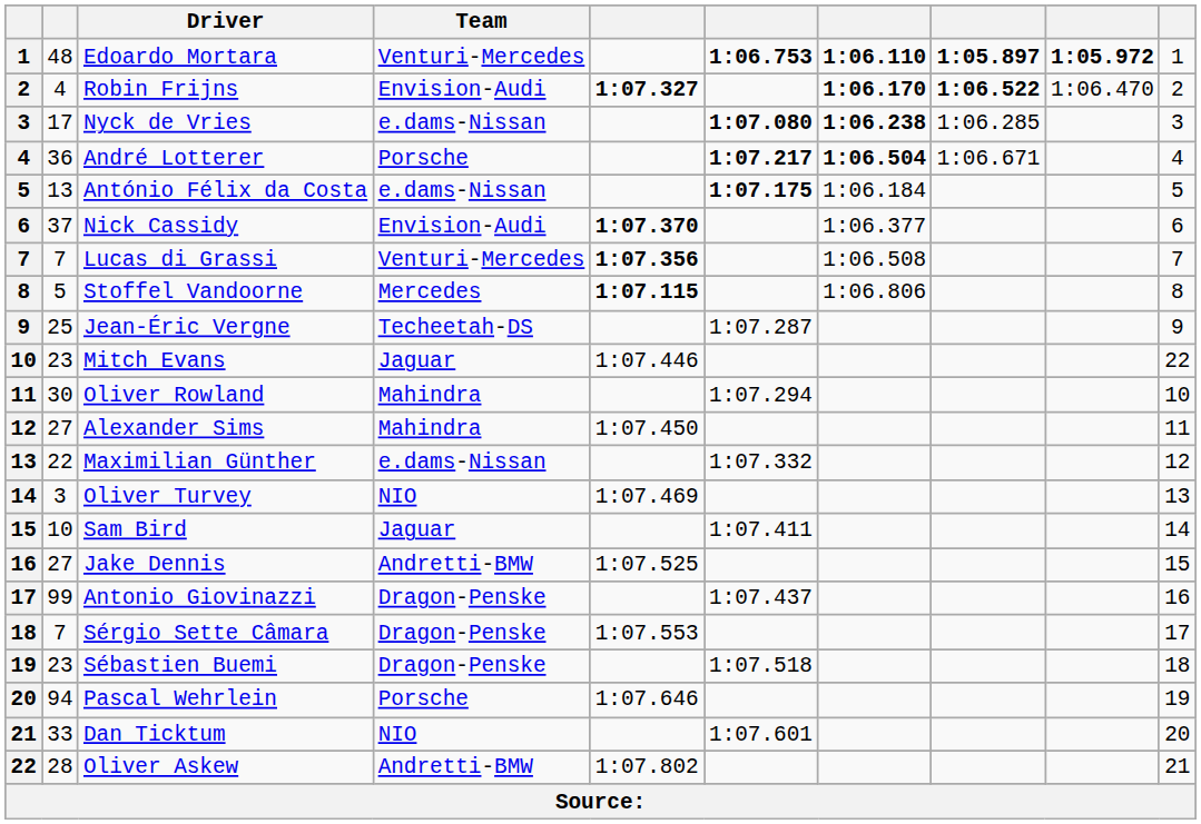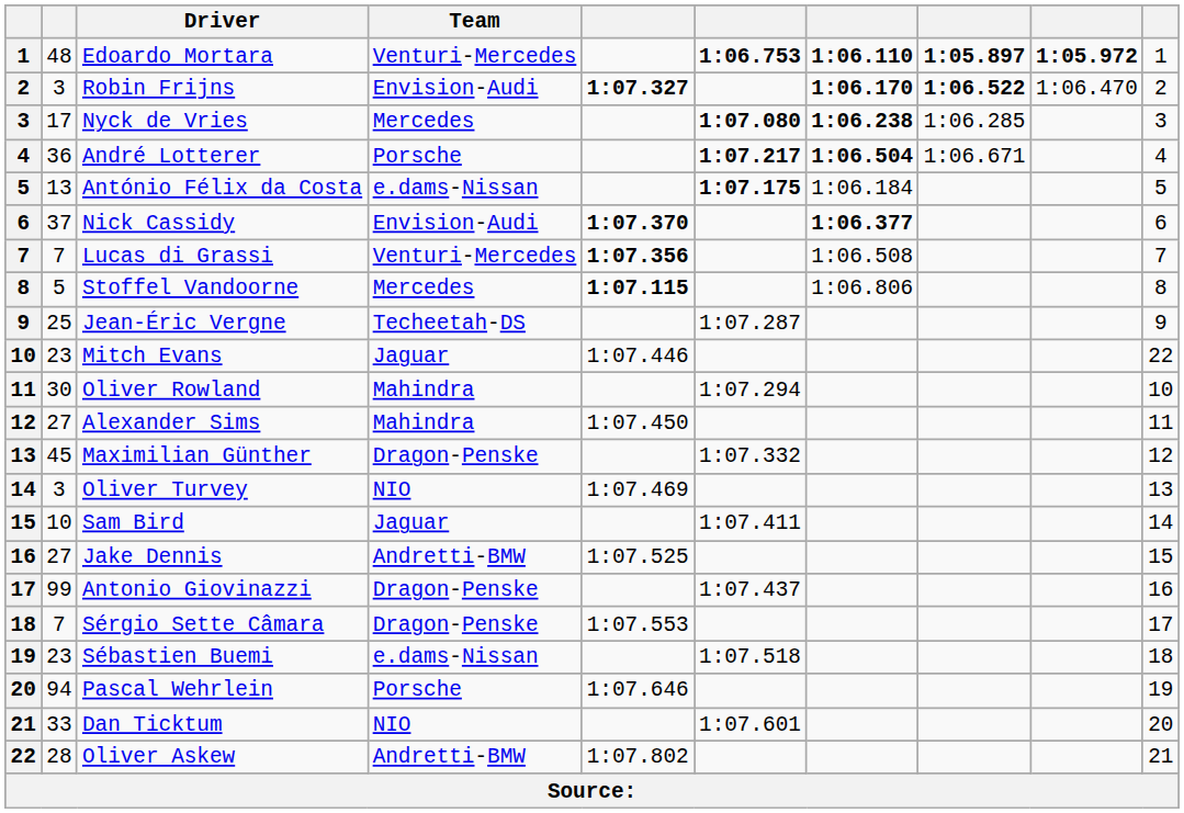 <table class="wikitable sortable" style="font-size: 85%">
 <tr>
 <th scope="col"></th>
 <th scope="col"></th>
 <th scope="col">Driver</th>
 <th scope="col">Team</th>
 <th scope="col"></th>
 <th scope="col"></th>
 <th scope="col"></th>
 <th scope="col"></th>
 <th scope="col"></th>
 <th scope="col"></th>
 </tr>
 <tr>
 <th scope="row">1</th>
 <td align="center">48</td>
 <td data-sort-value="MOR"> <a href='#'>Edoardo Mortara</a></td>
 <td><a href='#'>Venturi</a>-<a href='#'>Mercedes</a></td>
 <td></td>
 <td><strong>1:06.753</strong></td>
 <td><strong>1:06.110</strong></td>
 <td><strong>1:05.897</strong></td>
 <td><strong>1:05.972</strong></td>
 <td align="center">1</td>
 </tr>
 <tr>
 <th scope="row">2</th>
-<td align="center">4</td>
+<td align="center">3</td>
 <td data-sort-value="FRI"> <a href='#'>Robin Frijns</a></td>
 <td><a href='#'>Envision</a>-<a href='#'>Audi</a></td>
 <td><strong>1:07.327</strong></td>
 <td></td>
 <td><strong>1:06.170</strong></td>
 <td><strong>1:06.522</strong></td>
 <td>1:06.470</td>
 <td align="center">2</td>
 </tr>
 <tr>
 <th scope="row">3</th>
 <td align="center">17</td>
 <td data-sort-value="DEV"> <a href='#'>Nyck de Vries</a></td>
-<td><a href='#'>e.dams</a>-<a href='#'>Nissan</a></td>
+<td><a href='#'>Mercedes</a></td>
 <td></td>
 <td><strong>1:07.080</strong></td>
 <td><strong>1:06.238</strong></td>
 <td>1:06.285</td>
 <td></td>
 <td align="center">3</td>
 </tr>
 <tr>
 <th scope="row">4</th>
 <td align="center">36</td>
 <td data-sort-value="LOT"> <a href='#'>André Lotterer</a></td>
 <td><a href='#'>Porsche</a></td>
 <td></td>
 <td><strong>1:07.217</strong></td>
 <td><strong>1:06.504</strong></td>
 <td>1:06.671</td>
 <td></td>
 <td align="center">4</td>
 </tr>
 <tr>
 <th scope="row">5</th>
 <td align="center">13</td>
 <td data-sort-value="DAC"> <a href='#'>António Félix da Costa</a></td>
 <td><a href='#'>e.dams</a>-<a href='#'>Nissan</a></td>
 <td></td>
 <td><strong>1:07.175</strong></td>
 <td>1:06.184</td>
 <td></td>
 <td></td>
 <td align="center">5</td>
 </tr>
 <tr>
 <th scope="row">6</th>
 <td align="center">37</td>
 <td data-sort-value="CAS"> <a href='#'>Nick Cassidy</a></td>
 <td><a href='#'>Envision</a>-<a href='#'>Audi</a></td>
 <td><strong>1:07.370</strong></td>
 <td></td>
-<td>1:06.377</td>
+<td><strong>1:06.377</strong></td>
 <td></td>
 <td></td>
 <td align="center">6</td>
 </tr>
 <tr>
 <th scope="row">7</th>
 <td align="center">7</td>
 <td data-sort-value="DIG"> <a href='#'>Lucas di Grassi</a></td>
 <td><a href='#'>Venturi</a>-<a href='#'>Mercedes</a></td>
 <td><strong>1:07.356</strong></td>
 <td></td>
 <td>1:06.508</td>
 <td></td>
 <td></td>
 <td align="center">7</td>
 </tr>
 <tr>
 <th scope="row">8</th>
 <td align="center">5</td>
 <td data-sort-value="VAN"> <a href='#'>Stoffel Vandoorne</a></td>
 <td><a href='#'>Mercedes</a></td>
 <td><strong>1:07.115</strong></td>
 <td></td>
 <td>1:06.806</td>
 <td></td>
 <td></td>
 <td align="center">8</td>
 </tr>
 <tr>
 <th scope="row">9</th>
 <td align="center">25</td>
 <td data-sort-value="JEV"> <a href='#'>Jean-Éric Vergne</a></td>
 <td><a href='#'>Techeetah</a>-<a href='#'>DS</a></td>
 <td></td>
 <td>1:07.287</td>
 <td></td>
 <td></td>
 <td></td>
 <td align="center">9</td>
 </tr>
 <tr>
 <th scope="row">10</th>
 <td align="center">23</td>
 <td data-sort-value="EVA"> <a href='#'>Mitch Evans</a></td>
 <td><a href='#'>Jaguar</a></td>
 <td>1:07.446</td>
 <td></td>
 <td></td>
 <td></td>
 <td></td>
 <td align="center">22</td>
 </tr>
 <tr>
 <th scope="row">11</th>
 <td align="center">30</td>
 <td data-sort-value="ROW"> <a href='#'>Oliver Rowland</a></td>
 <td><a href='#'>Mahindra</a></td>
 <td></td>
 <td>1:07.294</td>
 <td></td>
 <td></td>
 <td></td>
 <td align="center">10</td>
 </tr>
 <tr>
 <th scope="row">12</th>
 <td align="center">27</td>
 <td data-sort-value="SIM"> <a href='#'>Alexander Sims</a></td>
 <td><a href='#'>Mahindra</a></td>
 <td>1:07.450</td>
 <td></td>
 <td></td>
 <td></td>
 <td></td>
 <td align="center">11</td>
 </tr>
 <tr>
 <th scope="row">13</th>
-<td align="center">22</td>
+<td align="center">45</td>
 <td data-sort-value="GUE"> <a href='#'>Maximilian Günther</a></td>
-<td><a href='#'>e.dams</a>-<a href='#'>Nissan</a></td>
+<td><a href='#'>Dragon</a>-<a href='#'>Penske</a></td>
 <td></td>
 <td>1:07.332</td>
 <td></td>
 <td></td>
 <td></td>
 <td align="center">12</td>
 </tr>
 <tr>
 <th scope="row">14</th>
 <td align="center">3</td>
 <td data-sort-value="TUR"> <a href='#'>Oliver Turvey</a></td>
 <td><a href='#'>NIO</a></td>
 <td>1:07.469</td>
 <td></td>
 <td></td>
 <td></td>
 <td></td>
 <td align="center">13</td>
 </tr>
 <tr>
 <th scope="row">15</th>
 <td align="center">10</td>
 <td data-sort-value="BIR"> <a href='#'>Sam Bird</a></td>
 <td><a href='#'>Jaguar</a></td>
 <td></td>
 <td>1:07.411</td>
 <td></td>
 <td></td>
 <td></td>
 <td align="center">14</td>
 </tr>
 <tr>
 <th scope="row">16</th>
 <td align="center">27</td>
 <td data-sort-value="DEN"> <a href='#'>Jake Dennis</a></td>
 <td><a href='#'>Andretti</a>-<a href='#'>BMW</a></td>
 <td>1:07.525</td>
 <td></td>
 <td></td>
 <td></td>
 <td></td>
 <td align="center">15</td>
 </tr>
 <tr>
 <th scope="row">17</th>
 <td align="center">99</td>
 <td data-sort-value="GIO"> <a href='#'>Antonio Giovinazzi</a></td>
 <td><a href='#'>Dragon</a>-<a href='#'>Penske</a></td>
 <td></td>
 <td>1:07.437</td>
 <td></td>
 <td></td>
 <td></td>
 <td align="center">16</td>
 </tr>
 <tr>
 <th scope="row">18</th>
 <td align="center">7</td>
 <td data-sort-value="GIO"> <a href='#'>Sérgio Sette Câmara</a></td>
 <td><a href='#'>Dragon</a>-<a href='#'>Penske</a></td>
 <td>1:07.553</td>
 <td></td>
 <td></td>
 <td></td>
 <td></td>
 <td align="center">17</td>
 </tr>
 <tr>
 <th scope="row">19</th>
 <td align="center">23</td>
 <td data-sort-value="BUE"> <a href='#'>Sébastien Buemi</a></td>
-<td><a href='#'>Dragon</a>-<a href='#'>Penske</a></td>
+<td><a href='#'>e.dams</a>-<a href='#'>Nissan</a></td>
 <td></td>
 <td>1:07.518</td>
 <td></td>
 <td></td>
 <td></td>
 <td align="center">18</td>
 </tr>
 <tr>
 <th scope="row">20</th>
 <td align="center">94</td>
 <td data-sort-value="WEH"> <a href='#'>Pascal Wehrlein</a></td>
 <td><a href='#'>Porsche</a></td>
 <td>1:07.646</td>
 <td></td>
 <td></td>
 <td></td>
 <td></td>
 <td align="center">19</td>
 </tr>
 <tr>
 <th scope="row">21</th>
 <td align="center">33</td>
 <td data-sort-value="TIC"> <a href='#'>Dan Ticktum</a></td>
 <td><a href='#'>NIO</a></td>
 <td></td>
 <td>1:07.601</td>
 <td></td>
 <td></td>
 <td></td>
 <td align="center">20</td>
 </tr>
 <tr>
 <th scope="row">22</th>
 <td align="center">28</td>
 <td data-sort-value="ASK"> <a href='#'>Oliver Askew</a></td>
 <td><a href='#'>Andretti</a>-<a href='#'>BMW</a></td>
 <td>1:07.802</td>
 <td></td>
 <td></td>
 <td></td>
 <td></td>
 <td align="center">21</td>
 </tr>
 <tr>
 <th colspan="10">Source:</th>
 </tr>
 </table>
